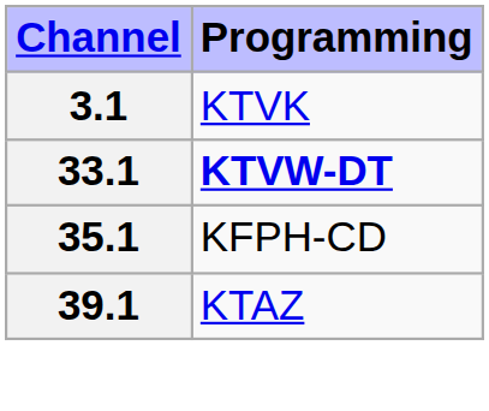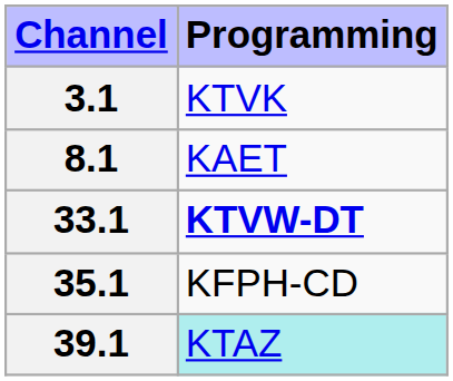 <table class="wikitable">
 <tr>
 <th style="background-color: #bdbdff" scope = "col"><a href='#'>Channel</a></th>
 <th style="background-color: #bdbdff" scope = "col">Programming</th>
 </tr>
 <tr>
 <th scope = "row">3.1</th>
 <td><a href='#'>KTVK</a></td>
+</tr>
+<tr>
+<th scope = "row">8.1</th>
+<td><a href='#'>KAET</a></td>
 </tr>
 <tr>
 <th scope = "row">33.1</th>
 <td><strong><a href='#'>KTVW-DT</a></strong></td>
 </tr>
 <tr>
 <th scope = "row">35.1</th>
 <td>KFPH-CD</td>
 </tr>
 <tr>
 <th scope = "row">39.1</th>
-<td><a href='#'>KTAZ</a></td>
+<td style="background: paleturquoise;"><a href='#'>KTAZ</a></td>
 </tr>
 </table>
